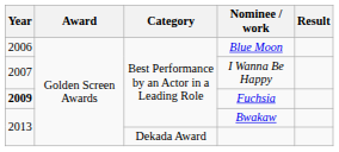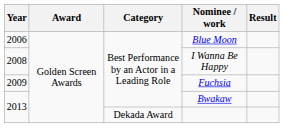 <table class="wikitable sortable" style="width:70%; text-align:center;">
 <tr>
 <th scope="col" style="width:5%;">Year</th>
 <th scope="col" style="width:30%;" class="unsortable">Award</th>
 <th scope="col" style="width:30%;">Category</th>
 <th scope="col" style="width:25%;">Nominee / work</th>
 <th scope="col" style="width:10%;">Result</th>
 </tr>
 <tr>
 <td>2006</td>
 <td rowspan="5">Golden Screen Awards</td>
 <td rowspan=4>Best Performance by an Actor in a Leading Role</td>
 <td><em><a href='#'>Blue Moon</a></em></td>
 <td></td>
 </tr>
 <tr>
-<td>2007</td>
+<td>2008</td>
 <td><em>I Wanna Be Happy</em></td>
 <td></td>
 </tr>
 <tr>
-<td><strong>2009</strong></td>
+<td>2009</td>
 <td><em><a href='#'>Fuchsia</a></em></td>
 <td></td>
 </tr>
 <tr>
 <td rowspan="2">2013</td>
 <td><em><a href='#'>Bwakaw</a></em></td>
 <td></td>
 </tr>
 <tr>
 <td>Dekada Award</td>
 <td></td>
 <td></td>
 </tr>
 </table>
